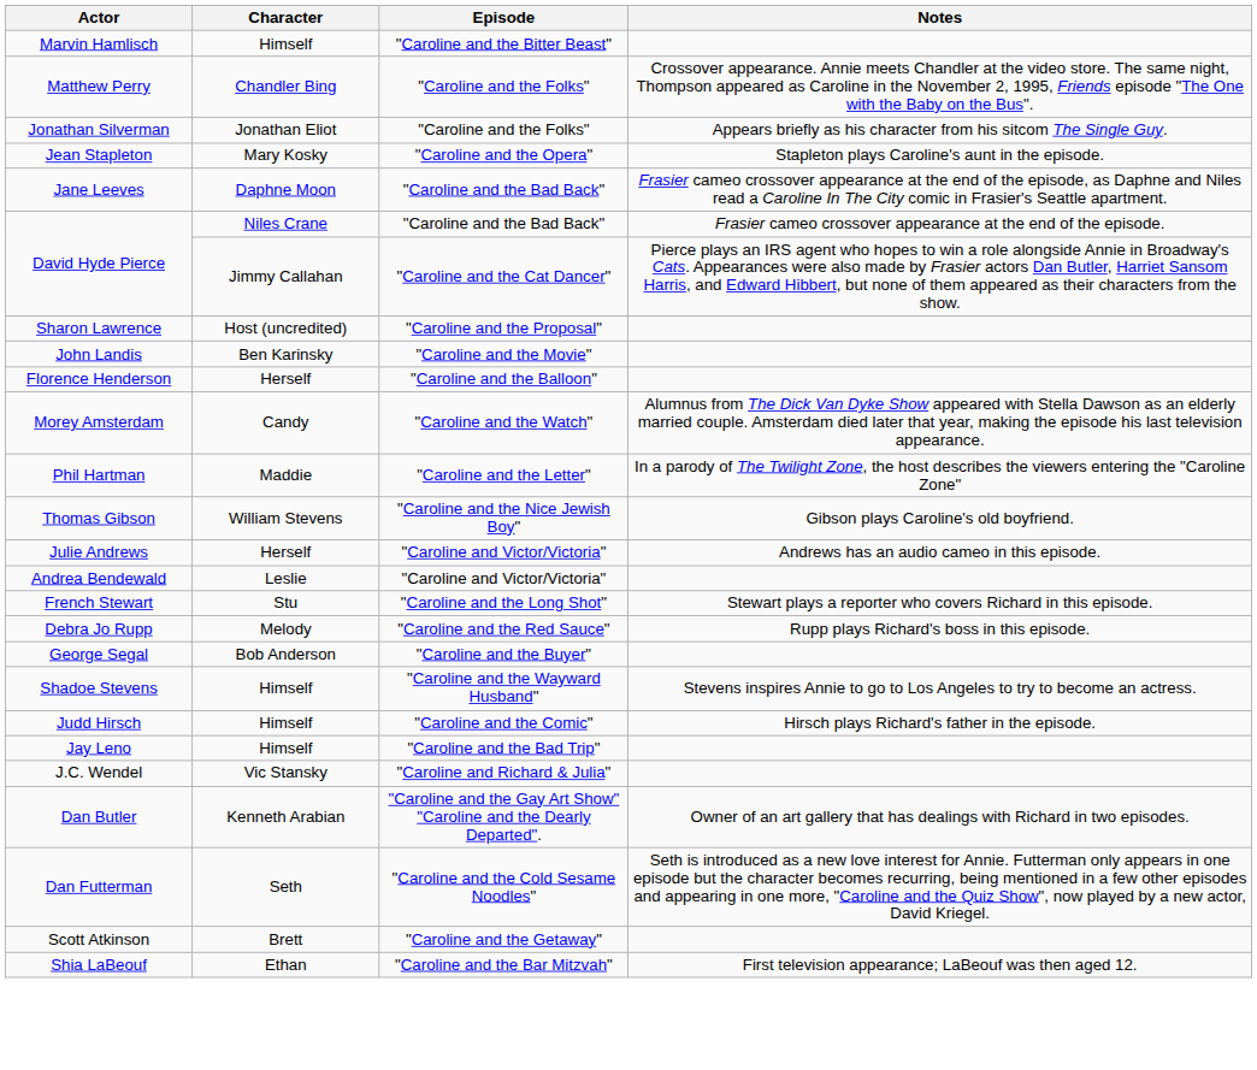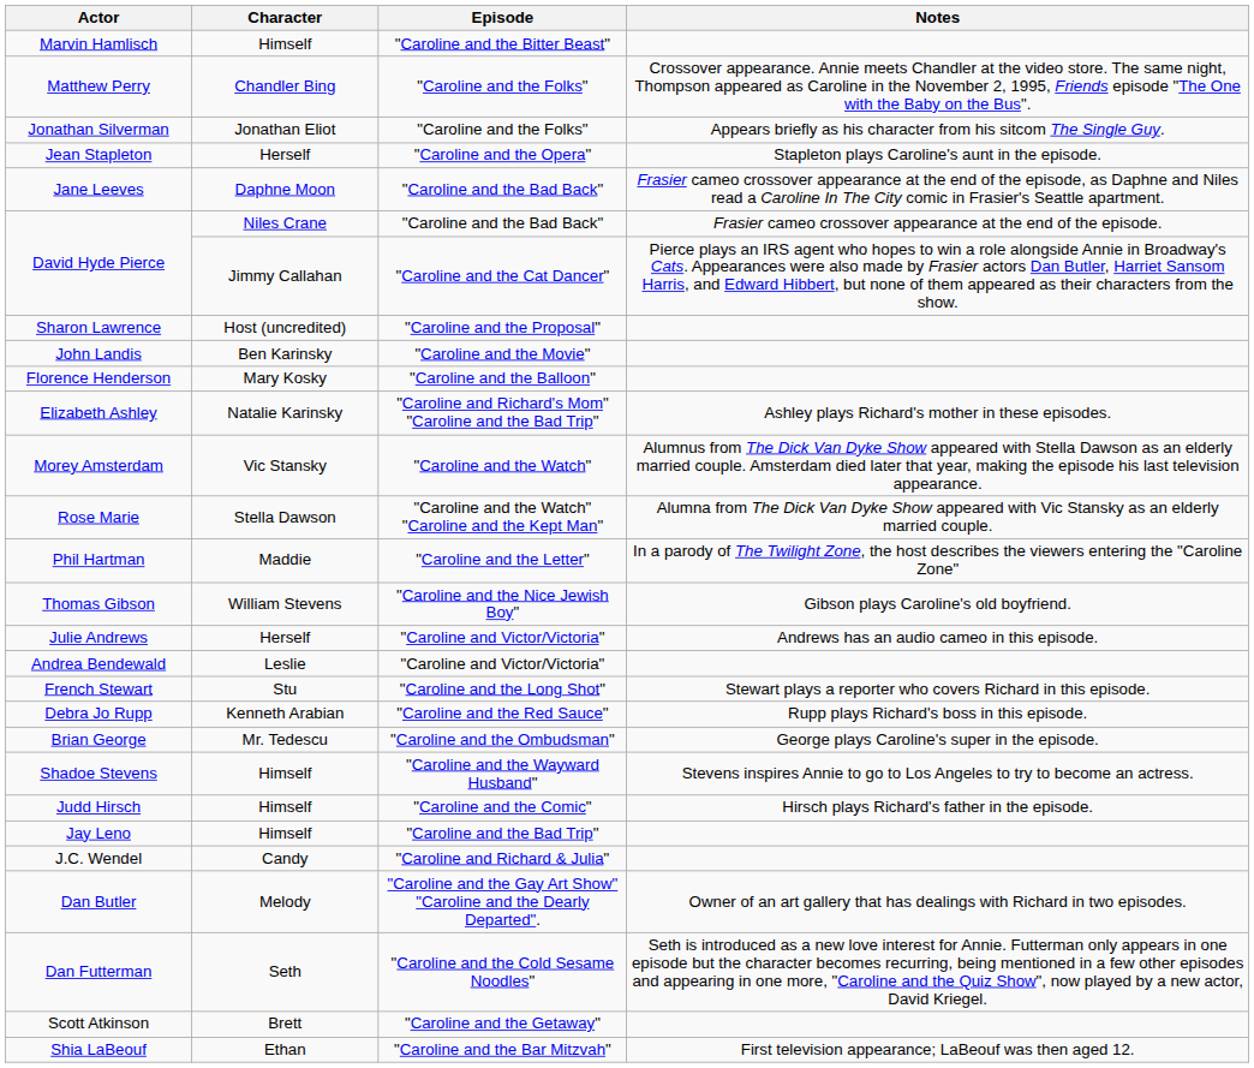 <table class="wikitable" style="text-align: center">
 <tr>
 <th style="width:15%;">Actor</th>
 <th style="width:15%;">Character</th>
 <th style="width:20%;">Episode</th>
 <th style="width:50%;">Notes</th>
 </tr>
 <tr>
 <td><a href='#'>Marvin Hamlisch</a></td>
 <td>Himself</td>
 <td>"<a href='#'>Caroline and the Bitter Beast</a>"</td>
 <td></td>
 </tr>
 <tr>
 <td><a href='#'>Matthew Perry</a></td>
 <td><a href='#'>Chandler Bing</a></td>
 <td>"<a href='#'>Caroline and the Folks</a>"</td>
 <td>Crossover appearance. Annie meets Chandler at the video store. The same night, Thompson appeared as Caroline in the November 2, 1995, <em><a href='#'>Friends</a></em> episode "<a href='#'>The One with the Baby on the Bus</a>".</td>
 </tr>
 <tr>
 <td><a href='#'>Jonathan Silverman</a></td>
 <td>Jonathan Eliot</td>
 <td>"Caroline and the Folks"</td>
 <td>Appears briefly as his character from his sitcom <em><a href='#'>The Single Guy</a></em>.</td>
 </tr>
 <tr>
 <td><a href='#'>Jean Stapleton</a></td>
-<td>Mary Kosky</td>
+<td>Herself</td>
 <td>"<a href='#'>Caroline and the Opera</a>"</td>
 <td>Stapleton plays Caroline's aunt in the episode.</td>
 </tr>
 <tr>
 <td><a href='#'>Jane Leeves</a></td>
 <td><a href='#'>Daphne Moon</a></td>
 <td>"<a href='#'>Caroline and the Bad Back</a>"</td>
 <td><em><a href='#'>Frasier</a></em> cameo crossover appearance at the end of the episode, as Daphne and Niles read a <em>Caroline In The City</em> comic in Frasier's Seattle apartment.</td>
 </tr>
 <tr>
 <td rowspan=2><a href='#'>David Hyde Pierce</a></td>
 <td><a href='#'>Niles Crane</a></td>
 <td>"Caroline and the Bad Back"</td>
 <td><em>Frasier</em> cameo crossover appearance at the end of the episode.</td>
 </tr>
 <tr>
 <td>Jimmy Callahan</td>
 <td>"<a href='#'>Caroline and the Cat Dancer</a>"</td>
 <td>Pierce plays an IRS agent who hopes to win a role alongside Annie in Broadway's <em><a href='#'>Cats</a></em>. Appearances were also made by <em>Frasier</em> actors <a href='#'>Dan Butler</a>, <a href='#'>Harriet Sansom Harris</a>, and <a href='#'>Edward Hibbert</a>, but none of them appeared as their characters from the show.</td>
 </tr>
 <tr>
 <td><a href='#'>Sharon Lawrence</a></td>
 <td>Host (uncredited)</td>
 <td>"<a href='#'>Caroline and the Proposal</a>"</td>
 <td></td>
 </tr>
 <tr>
 <td><a href='#'>John Landis</a></td>
 <td>Ben Karinsky</td>
 <td>"<a href='#'>Caroline and the Movie</a>"</td>
 <td></td>
 </tr>
 <tr>
 <td><a href='#'>Florence Henderson</a></td>
-<td>Herself</td>
+<td>Mary Kosky</td>
 <td>"<a href='#'>Caroline and the Balloon</a>"</td>
 <td></td>
 </tr>
 <tr>
+<td><a href='#'>Elizabeth Ashley</a></td>
+<td>Natalie Karinsky</td>
+<td>"<a href='#'>Caroline and Richard's Mom</a>"<br>"<a href='#'>Caroline and the Bad Trip</a>"</td>
+<td>Ashley plays Richard's mother in these episodes.</td>
+</tr>
+<tr>
 <td><a href='#'>Morey Amsterdam</a></td>
-<td>Candy</td>
+<td>Vic Stansky</td>
 <td>"<a href='#'>Caroline and the Watch</a>"</td>
 <td>Alumnus from <em><a href='#'>The Dick Van Dyke Show</a></em> appeared with Stella Dawson as an elderly married couple. Amsterdam died later that year, making the episode his last television appearance.</td>
+</tr>
+<tr>
+<td><a href='#'>Rose Marie</a></td>
+<td>Stella Dawson</td>
+<td>"Caroline and the Watch"<br>"<a href='#'>Caroline and the Kept Man</a>"</td>
+<td>Alumna from <em>The Dick Van Dyke Show</em> appeared with Vic Stansky as an elderly married couple.</td>
 </tr>
 <tr>
 <td><a href='#'>Phil Hartman</a></td>
 <td>Maddie</td>
 <td>"<a href='#'>Caroline and the Letter</a>"</td>
 <td>In a parody of <em><a href='#'>The Twilight Zone</a></em>, the host describes the viewers entering the "Caroline Zone"</td>
 </tr>
 <tr>
 <td><a href='#'>Thomas Gibson</a></td>
 <td>William Stevens</td>
 <td>"<a href='#'>Caroline and the Nice Jewish Boy</a>"</td>
 <td>Gibson plays Caroline's old boyfriend.</td>
 </tr>
 <tr>
 <td><a href='#'>Julie Andrews</a></td>
 <td>Herself</td>
 <td>"<a href='#'>Caroline and Victor/Victoria</a>"</td>
 <td>Andrews has an audio cameo in this episode.</td>
 </tr>
 <tr>
 <td><a href='#'>Andrea Bendewald</a></td>
 <td>Leslie</td>
 <td>"Caroline and Victor/Victoria"</td>
 <td></td>
 </tr>
 <tr>
 <td><a href='#'>French Stewart</a></td>
 <td>Stu</td>
 <td>"<a href='#'>Caroline and the Long Shot</a>"</td>
 <td>Stewart plays a reporter who covers Richard in this episode.</td>
 </tr>
 <tr>
 <td><a href='#'>Debra Jo Rupp</a></td>
-<td>Melody</td>
+<td>Kenneth Arabian</td>
 <td>"<a href='#'>Caroline and the Red Sauce</a>"</td>
 <td>Rupp plays Richard's boss in this episode.</td>
 </tr>
 <tr>
-<td><a href='#'>George Segal</a></td>
-<td>Bob Anderson</td>
-<td>"<a href='#'>Caroline and the Buyer</a>"</td>
-<td></td>
+<td><a href='#'>Brian George</a></td>
+<td>Mr. Tedescu</td>
+<td>"<a href='#'>Caroline and the Ombudsman</a>"</td>
+<td>George plays Caroline's super in the episode.</td>
 </tr>
 <tr>
 <td><a href='#'>Shadoe Stevens</a></td>
 <td>Himself</td>
 <td>"<a href='#'>Caroline and the Wayward Husband</a>"</td>
 <td>Stevens inspires Annie to go to Los Angeles to try to become an actress.</td>
 </tr>
 <tr>
 <td><a href='#'>Judd Hirsch</a></td>
 <td>Himself</td>
 <td>"<a href='#'>Caroline and the Comic</a>"</td>
 <td>Hirsch plays Richard's father in the episode.</td>
 </tr>
 <tr>
 <td><a href='#'>Jay Leno</a></td>
 <td>Himself</td>
 <td>"<a href='#'>Caroline and the Bad Trip</a>"</td>
 <td></td>
 </tr>
 <tr>
 <td>J.C. Wendel</td>
-<td>Vic Stansky</td>
+<td>Candy</td>
 <td>"<a href='#'>Caroline and Richard & Julia</a>"</td>
 <td></td>
 </tr>
 <tr>
 <td><a href='#'>Dan Butler</a></td>
-<td>Kenneth Arabian</td>
+<td>Melody</td>
 <td><a href='#'>"Caroline and the Gay Art Show"</a> <a href='#'>"Caroline and the Dearly Departed"</a>.</td>
 <td>Owner of an art gallery that has dealings with Richard in two episodes.</td>
 </tr>
 <tr>
 <td><a href='#'>Dan Futterman</a></td>
 <td>Seth</td>
 <td>"<a href='#'>Caroline and the Cold Sesame Noodles</a>"</td>
 <td>Seth is introduced as a new love interest for Annie. Futterman only appears in one episode but the character becomes recurring, being mentioned in a few other episodes and appearing in one more, "<a href='#'>Caroline and the Quiz Show</a>", now played by a new actor, David Kriegel.</td>
 </tr>
 <tr>
 <td>Scott Atkinson</td>
 <td>Brett</td>
 <td>"<a href='#'>Caroline and the Getaway</a>"</td>
 <td></td>
 </tr>
 <tr>
 <td><a href='#'>Shia LaBeouf</a></td>
 <td>Ethan</td>
 <td>"<a href='#'>Caroline and the Bar Mitzvah</a>"</td>
 <td>First television appearance; LaBeouf was then aged 12.</td>
 </tr>
 </table>
